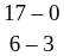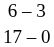 <table style="text-align:center">
 <tr>
 <th width=200></th>
 <th width=100></th>
 <th width=200></th>
 </tr>
 <tr>
 <td align=right><strong></strong></td>
-<td>17 – 0</td>
+<td>6 – 3</td>
 <td align=left></td>
 </tr>
 <tr>
 <td align=right><strong></strong></td>
-<td>6 – 3</td>
+<td>17 – 0</td>
 <td align=left></td>
 </tr>
 </table>
